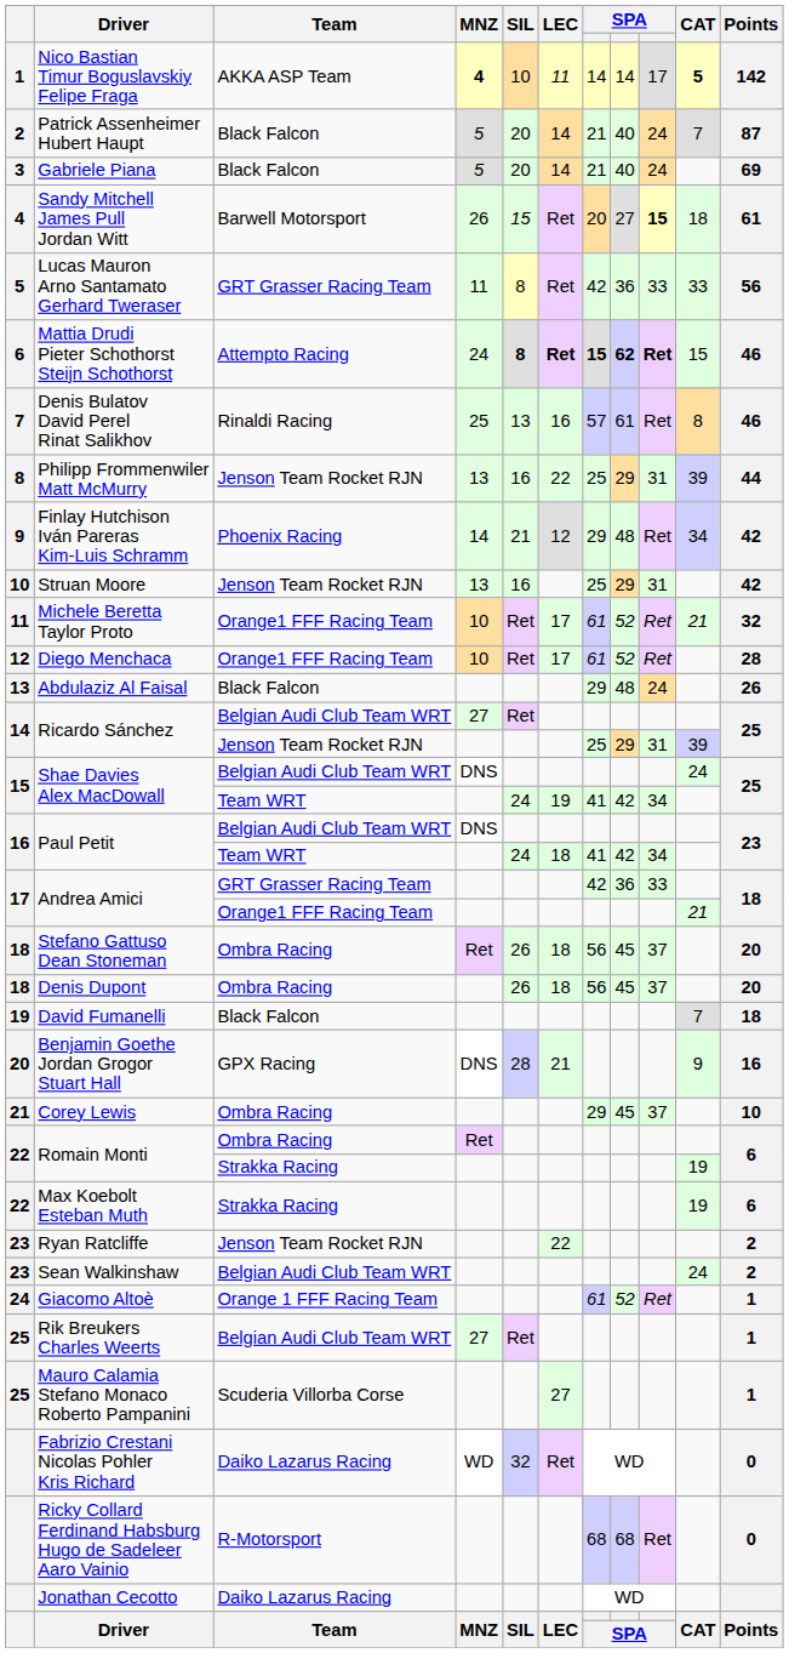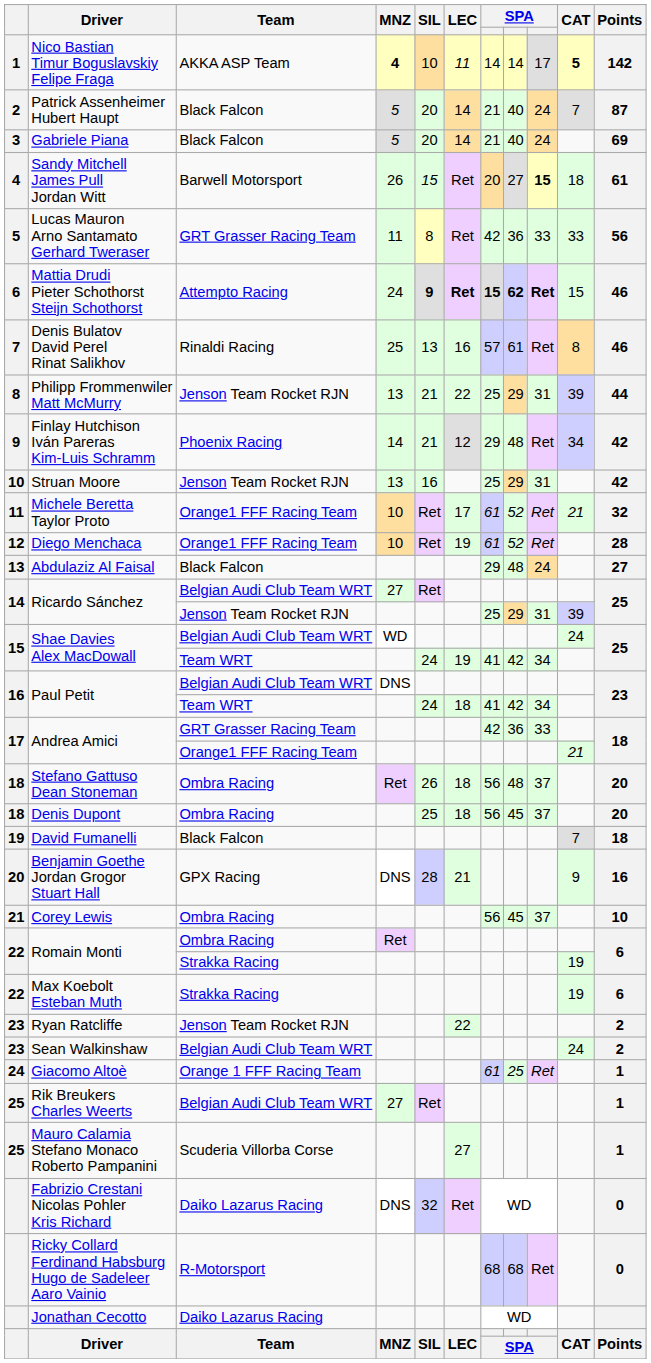 <table class="wikitable" style="font-size: 85%; text-align:center;">
 <tr>
 <th rowspan=2></th>
 <th rowspan=2>Driver</th>
 <th rowspan=2>Team</th>
 <th rowspan=2>MNZ<br></th>
 <th rowspan=2>SIL<br></th>
 <th rowspan=2>LEC<br></th>
 <th colspan=3><a href='#'>SPA</a><br></th>
 <th rowspan=2>CAT<br></th>
 <th rowspan=2>Points</th>
 </tr>
 <tr>
 <th></th>
 <th></th>
 <th></th>
 </tr>
 <tr>
 <th>1</th>
 <td align=left> <a href='#'>Nico Bastian</a><br> <a href='#'>Timur Boguslavskiy</a><br> <a href='#'>Felipe Fraga</a></td>
 <td align=left> AKKA ASP Team</td>
 <td style="background:#FFFFBF;"><strong>4</strong></td>
 <td style="background:#FFDF9F;">10</td>
 <td style="background:#FFFFBF;"><em>11</em></td>
 <td style="background:#FFFFBF;">14</td>
 <td style="background:#FFFFBF;">14</td>
 <td style="background:#DFDFDF;">17</td>
 <td style="background:#FFFFBF;"><strong>5</strong></td>
 <th>142</th>
 </tr>
 <tr>
 <th>2</th>
 <td align=left> Patrick Assenheimer<br> Hubert Haupt</td>
 <td align=left> Black Falcon</td>
 <td style="background:#DFDFDF;"><em>5</em></td>
 <td style="background:#DFFFDF;">20</td>
 <td style="background:#FFDF9F;">14</td>
 <td style="background:#DFFFDF;">21</td>
 <td style="background:#DFFFDF;">40</td>
 <td style="background:#FFDF9F;">24</td>
 <td style="background:#DFDFDF;">7</td>
 <th>87</th>
 </tr>
 <tr>
 <th>3</th>
 <td align=left> <a href='#'>Gabriele Piana</a></td>
 <td align=left> Black Falcon</td>
 <td style="background:#DFDFDF;"><em>5</em></td>
 <td style="background:#DFFFDF;">20</td>
 <td style="background:#FFDF9F;">14</td>
 <td style="background:#DFFFDF;">21</td>
 <td style="background:#DFFFDF;">40</td>
 <td style="background:#FFDF9F;">24</td>
 <td></td>
 <th>69</th>
 </tr>
 <tr>
 <th>4</th>
 <td align=left> <a href='#'>Sandy Mitchell</a><br> <a href='#'>James Pull</a><br> Jordan Witt</td>
 <td align=left> Barwell Motorsport</td>
 <td style="background:#DFFFDF;">26</td>
 <td style="background:#DFFFDF;"><em>15</em></td>
 <td style="background:#EFCFFF;">Ret</td>
 <td style="background:#FFDF9F;">20</td>
 <td style="background:#DFDFDF;">27</td>
 <td style="background:#FFFFBF;"><strong>15</strong></td>
 <td style="background:#DFFFDF;">18</td>
 <th>61</th>
 </tr>
 <tr>
 <th>5</th>
 <td align=left> Lucas Mauron<br> Arno Santamato<br> <a href='#'>Gerhard Tweraser</a></td>
 <td align=left> <a href='#'>GRT Grasser Racing Team</a></td>
 <td style="background:#DFFFDF;">11</td>
 <td style="background:#FFFFBF;">8</td>
 <td style="background:#EFCFFF;">Ret</td>
 <td style="background:#DFFFDF;">42</td>
 <td style="background:#DFFFDF;">36</td>
 <td style="background:#DFFFDF;">33</td>
 <td style="background:#DFFFDF;">33</td>
 <th>56</th>
 </tr>
 <tr>
 <th>6</th>
 <td align=left> <a href='#'>Mattia Drudi</a><br> Pieter Schothorst<br> <a href='#'>Steijn Schothorst</a></td>
 <td align=left> <a href='#'>Attempto Racing</a></td>
 <td style="background:#DFFFDF;">24</td>
-<td style="background:#DFDFDF;"><strong>8</strong></td>
+<td style="background:#DFDFDF;"><strong>9</strong></td>
 <td style="background:#EFCFFF;"><strong>Ret</strong></td>
 <td style="background:#DFDFDF;"><strong>15</strong></td>
 <td style="background:#CFCFFF;"><strong>62</strong></td>
 <td style="background:#EFCFFF;"><strong>Ret</strong></td>
 <td style="background:#DFFFDF;">15</td>
 <th>46</th>
 </tr>
 <tr>
 <th>7</th>
 <td align=left> Denis Bulatov<br> David Perel<br> Rinat Salikhov</td>
 <td align=left> Rinaldi Racing</td>
 <td style="background:#DFFFDF;">25</td>
 <td style="background:#DFFFDF;">13</td>
 <td style="background:#DFFFDF;">16</td>
 <td style="background:#CFCFFF;">57</td>
 <td style="background:#CFCFFF;">61</td>
 <td style="background:#EFCFFF;">Ret</td>
 <td style="background:#FFDF9F;">8</td>
 <th>46</th>
 </tr>
 <tr>
 <th>8</th>
 <td align=left> Philipp Frommenwiler<br> <a href='#'>Matt McMurry</a></td>
 <td align=left> <a href='#'>Jenson</a> Team Rocket RJN</td>
 <td style="background:#DFFFDF;">13</td>
-<td style="background:#DFFFDF;">16</td>
+<td style="background:#DFFFDF;">21</td>
 <td style="background:#DFFFDF;">22</td>
 <td style="background:#DFFFDF;">25</td>
 <td style="background:#FFDF9F;">29</td>
 <td style="background:#DFFFDF;">31</td>
 <td style="background:#CFCFFF;">39</td>
 <th>44</th>
 </tr>
 <tr>
 <th>9</th>
 <td align=left> Finlay Hutchison<br> Iván Pareras<br> <a href='#'>Kim-Luis Schramm</a></td>
 <td align=left> <a href='#'>Phoenix Racing</a></td>
 <td style="background:#DFFFDF;">14</td>
 <td style="background:#DFFFDF;">21</td>
 <td style="background:#DFDFDF;">12</td>
 <td style="background:#DFFFDF;">29</td>
 <td style="background:#DFFFDF;">48</td>
 <td style="background:#EFCFFF;">Ret</td>
 <td style="background:#CFCFFF;">34</td>
 <th>42</th>
 </tr>
 <tr>
 <th>10</th>
 <td align=left> Struan Moore</td>
 <td align=left> <a href='#'>Jenson</a> Team Rocket RJN</td>
 <td style="background:#DFFFDF;">13</td>
 <td style="background:#DFFFDF;">16</td>
 <td></td>
 <td style="background:#DFFFDF;">25</td>
 <td style="background:#FFDF9F;">29</td>
 <td style="background:#DFFFDF;">31</td>
 <td></td>
 <th>42</th>
 </tr>
 <tr>
 <th>11</th>
 <td align=left> <a href='#'>Michele Beretta</a><br> Taylor Proto</td>
 <td align=left> <a href='#'>Orange1 FFF Racing Team</a></td>
 <td style="background:#FFDF9F;">10</td>
 <td style="background:#EFCFFF;">Ret</td>
 <td style="background:#DFFFDF;">17</td>
 <td style="background:#CFCFFF;"><em>61</em></td>
 <td style="background:#DFFFDF;"><em>52</em></td>
 <td style="background:#EFCFFF;"><em>Ret</em></td>
 <td style="background:#DFFFDF;"><em>21</em></td>
 <th>32</th>
 </tr>
 <tr>
 <th>12</th>
 <td align=left> <a href='#'>Diego Menchaca</a></td>
 <td align=left> <a href='#'>Orange1 FFF Racing Team</a></td>
 <td style="background:#FFDF9F;">10</td>
 <td style="background:#EFCFFF;">Ret</td>
-<td style="background:#DFFFDF;">17</td>
+<td style="background:#DFFFDF;">19</td>
 <td style="background:#CFCFFF;"><em>61</em></td>
 <td style="background:#DFFFDF;"><em>52</em></td>
 <td style="background:#EFCFFF;"><em>Ret</em></td>
 <td></td>
 <th>28</th>
 </tr>
 <tr>
 <th>13</th>
 <td align=left> <a href='#'>Abdulaziz Al Faisal</a></td>
 <td align=left> Black Falcon</td>
 <td></td>
 <td></td>
 <td></td>
 <td style="background:#DFFFDF;">29</td>
 <td style="background:#DFFFDF;">48</td>
 <td style="background:#FFDF9F;">24</td>
 <td></td>
-<th>26</th>
+<th>27</th>
 </tr>
 <tr>
 <th rowspan=2>14</th>
 <td rowspan=2 align=left> Ricardo Sánchez</td>
 <td align=left> <a href='#'>Belgian Audi Club Team WRT</a></td>
 <td style="background:#DFFFDF;">27</td>
 <td style="background:#EFCFFF;">Ret</td>
 <td></td>
 <td></td>
 <td></td>
 <td></td>
 <td></td>
 <th rowspan=2>25</th>
 </tr>
 <tr>
 <td align=left> <a href='#'>Jenson</a> Team Rocket RJN</td>
 <td></td>
 <td></td>
 <td></td>
 <td style="background:#DFFFDF;">25</td>
 <td style="background:#FFDF9F;">29</td>
 <td style="background:#DFFFDF;">31</td>
 <td style="background:#CFCFFF;">39</td>
 </tr>
 <tr>
 <th rowspan=2>15</th>
 <td rowspan=2 align=left> <a href='#'>Shae Davies</a><br> <a href='#'>Alex MacDowall</a></td>
 <td align=left> <a href='#'>Belgian Audi Club Team WRT</a></td>
-<td style="background:#FFFFFF;">DNS</td>
+<td style="background:#FFFFFF;">WD</td>
 <td></td>
 <td></td>
 <td></td>
 <td></td>
 <td></td>
 <td style="background:#DFFFDF;">24</td>
 <th rowspan=2>25</th>
 </tr>
 <tr>
 <td align=left> <a href='#'>Team WRT</a></td>
 <td></td>
 <td style="background:#DFFFDF;">24</td>
 <td style="background:#DFFFDF;">19</td>
 <td style="background:#DFFFDF;">41</td>
 <td style="background:#DFFFDF;">42</td>
 <td style="background:#DFFFDF;">34</td>
 <td></td>
 </tr>
 <tr>
 <th rowspan=2>16</th>
 <td rowspan=2 align=left> Paul Petit</td>
 <td align=left> <a href='#'>Belgian Audi Club Team WRT</a></td>
 <td style="background:#FFFFFF;">DNS</td>
 <td></td>
 <td></td>
 <td></td>
 <td></td>
 <td></td>
 <td></td>
 <th rowspan=2>23</th>
 </tr>
 <tr>
 <td align=left> <a href='#'>Team WRT</a></td>
 <td></td>
 <td style="background:#DFFFDF;">24</td>
 <td style="background:#DFFFDF;">18</td>
 <td style="background:#DFFFDF;">41</td>
 <td style="background:#DFFFDF;">42</td>
 <td style="background:#DFFFDF;">34</td>
 <td></td>
 </tr>
 <tr>
 <th rowspan=2>17</th>
 <td rowspan=2 align=left> Andrea Amici</td>
 <td align=left> <a href='#'>GRT Grasser Racing Team</a></td>
 <td></td>
 <td></td>
 <td></td>
 <td style="background:#DFFFDF;">42</td>
 <td style="background:#DFFFDF;">36</td>
 <td style="background:#DFFFDF;">33</td>
 <td></td>
 <th rowspan=2>18</th>
 </tr>
 <tr>
 <td align=left> <a href='#'>Orange1 FFF Racing Team</a></td>
 <td></td>
 <td></td>
 <td></td>
 <td></td>
 <td></td>
 <td></td>
 <td style="background:#DFFFDF;"><em>21</em></td>
 </tr>
 <tr>
 <th>18</th>
 <td align=left> <a href='#'>Stefano Gattuso</a><br> <a href='#'>Dean Stoneman</a></td>
 <td align=left> <a href='#'>Ombra Racing</a></td>
 <td style="background:#EFCFFF;">Ret</td>
 <td style="background:#DFFFDF;">26</td>
 <td style="background:#DFFFDF;">18</td>
 <td style="background:#DFFFDF;">56</td>
-<td style="background:#DFFFDF;">45</td>
+<td style="background:#DFFFDF;">48</td>
 <td style="background:#DFFFDF;">37</td>
 <td></td>
 <th>20</th>
 </tr>
 <tr>
 <th>18</th>
 <td align=left> <a href='#'>Denis Dupont</a></td>
 <td align=left> <a href='#'>Ombra Racing</a></td>
 <td></td>
-<td style="background:#DFFFDF;">26</td>
+<td style="background:#DFFFDF;">25</td>
 <td style="background:#DFFFDF;">18</td>
 <td style="background:#DFFFDF;">56</td>
 <td style="background:#DFFFDF;">45</td>
 <td style="background:#DFFFDF;">37</td>
 <td></td>
 <th>20</th>
 </tr>
 <tr>
 <th>19</th>
 <td align=left> <a href='#'>David Fumanelli</a></td>
 <td align=left> Black Falcon</td>
 <td></td>
 <td></td>
 <td></td>
 <td></td>
 <td></td>
 <td></td>
 <td style="background:#DFDFDF;">7</td>
 <th>18</th>
 </tr>
 <tr>
 <th>20</th>
 <td align=left> <a href='#'>Benjamin Goethe</a><br> Jordan Grogor<br> <a href='#'>Stuart Hall</a></td>
 <td align=left> GPX Racing</td>
 <td style="background:#FFFFFF;">DNS</td>
 <td style="background:#CFCFFF;">28</td>
 <td style="background:#DFFFDF;">21</td>
 <td></td>
 <td></td>
 <td></td>
 <td style="background:#DFFFDF;">9</td>
 <th>16</th>
 </tr>
 <tr>
 <th>21</th>
 <td align=left> <a href='#'>Corey Lewis</a></td>
 <td align=left> <a href='#'>Ombra Racing</a></td>
 <td></td>
 <td></td>
 <td></td>
-<td style="background:#DFFFDF;">29</td>
+<td style="background:#DFFFDF;">56</td>
 <td style="background:#DFFFDF;">45</td>
 <td style="background:#DFFFDF;">37</td>
 <td></td>
 <th>10</th>
 </tr>
 <tr>
 <th rowspan=2>22</th>
 <td rowspan=2 align=left> Romain Monti</td>
 <td align=left> <a href='#'>Ombra Racing</a></td>
 <td style="background:#EFCFFF;">Ret</td>
 <td></td>
 <td></td>
 <td></td>
 <td></td>
 <td></td>
 <td></td>
 <th rowspan=2>6</th>
 </tr>
 <tr>
 <td align=left> <a href='#'>Strakka Racing</a></td>
 <td></td>
 <td></td>
 <td></td>
 <td></td>
 <td></td>
 <td></td>
 <td style="background:#DFFFDF;">19</td>
 </tr>
 <tr>
 <th>22</th>
 <td align=left> Max Koebolt<br> <a href='#'>Esteban Muth</a></td>
 <td align=left> <a href='#'>Strakka Racing</a></td>
 <td></td>
 <td></td>
 <td></td>
 <td></td>
 <td></td>
 <td></td>
 <td style="background:#DFFFDF;">19</td>
 <th>6</th>
 </tr>
 <tr>
 <th>23</th>
 <td align=left> Ryan Ratcliffe</td>
 <td align=left> <a href='#'>Jenson</a> Team Rocket RJN</td>
 <td></td>
 <td></td>
 <td style="background:#DFFFDF;">22</td>
 <td></td>
 <td></td>
 <td></td>
 <td></td>
 <th>2</th>
 </tr>
 <tr>
 <th>23</th>
 <td align=left> Sean Walkinshaw</td>
 <td align=left> <a href='#'>Belgian Audi Club Team WRT</a></td>
 <td></td>
 <td></td>
 <td></td>
 <td></td>
 <td></td>
 <td></td>
 <td style="background:#DFFFDF;">24</td>
 <th>2</th>
 </tr>
 <tr>
 <th>24</th>
 <td align=left> <a href='#'>Giacomo Altoè</a></td>
 <td align=left> <a href='#'>Orange 1 FFF Racing Team</a></td>
 <td></td>
 <td></td>
 <td></td>
 <td style="background:#CFCFFF;"><em>61</em></td>
-<td style="background:#DFFFDF;"><em>52</em></td>
+<td style="background:#DFFFDF;"><em>25</em></td>
 <td style="background:#EFCFFF;"><em>Ret</em></td>
 <td></td>
 <th>1</th>
 </tr>
 <tr>
 <th>25</th>
 <td align=left> Rik Breukers<br> <a href='#'>Charles Weerts</a></td>
 <td align=left> <a href='#'>Belgian Audi Club Team WRT</a></td>
 <td style="background:#DFFFDF;">27</td>
 <td style="background:#EFCFFF;">Ret</td>
 <td></td>
 <td></td>
 <td></td>
 <td></td>
 <td></td>
 <th>1</th>
 </tr>
 <tr>
 <th>25</th>
 <td align=left> <a href='#'>Mauro Calamia</a><br> Stefano Monaco<br> Roberto Pampanini</td>
 <td align=left> Scuderia Villorba Corse</td>
 <td></td>
 <td></td>
 <td style="background:#DFFFDF;">27</td>
 <td></td>
 <td></td>
 <td></td>
 <td></td>
 <th>1</th>
 </tr>
 <tr>
 <th></th>
 <td align=left> <a href='#'>Fabrizio Crestani</a><br> Nicolas Pohler<br> <a href='#'>Kris Richard</a></td>
 <td align=left> <a href='#'>Daiko Lazarus Racing</a></td>
-<td style="background:#FFFFFF;">WD</td>
+<td style="background:#FFFFFF;">DNS</td>
 <td style="background:#CFCFFF;">32</td>
 <td style="background:#EFCFFF;">Ret</td>
 <td colspan=3 style="background:#FFFFFF;">WD</td>
 <td></td>
 <th>0</th>
 </tr>
 <tr>
 <th></th>
 <td align=left> <a href='#'>Ricky Collard</a><br> <a href='#'>Ferdinand Habsburg</a><br> <a href='#'>Hugo de Sadeleer</a><br> <a href='#'>Aaro Vainio</a></td>
 <td align=left> <a href='#'>R-Motorsport</a></td>
 <td></td>
 <td></td>
 <td></td>
 <td style="background:#CFCFFF;">68</td>
 <td style="background:#CFCFFF;">68</td>
 <td style="background:#EFCFFF;">Ret</td>
 <td></td>
 <th>0</th>
 </tr>
 <tr>
 <th></th>
 <td align=left> <a href='#'>Jonathan Cecotto</a></td>
 <td align=left> <a href='#'>Daiko Lazarus Racing</a></td>
 <td></td>
 <td></td>
 <td></td>
 <td colspan=3 style="background:#FFFFFF;">WD</td>
 <td></td>
 <th></th>
 </tr>
 <tr valign="top">
 <th valign=middle rowspan=2></th>
 <th valign=middle rowspan=2>Driver</th>
 <th valign=middle rowspan=2>Team</th>
 <th valign=middle rowspan=2>MNZ<br></th>
 <th valign=middle rowspan=2>SIL<br></th>
 <th valign=middle rowspan=2>LEC<br></th>
 <th></th>
 <th></th>
 <th></th>
 <th valign=middle rowspan=2>CAT<br></th>
 <th valign=middle rowspan=2>Points</th>
 </tr>
 <tr>
 <th colspan=3><a href='#'>SPA</a><br></th>
 </tr>
 </table>
